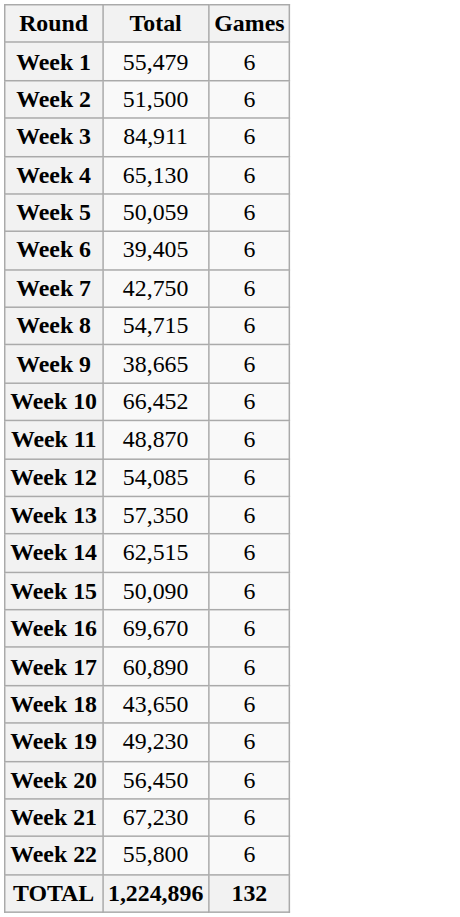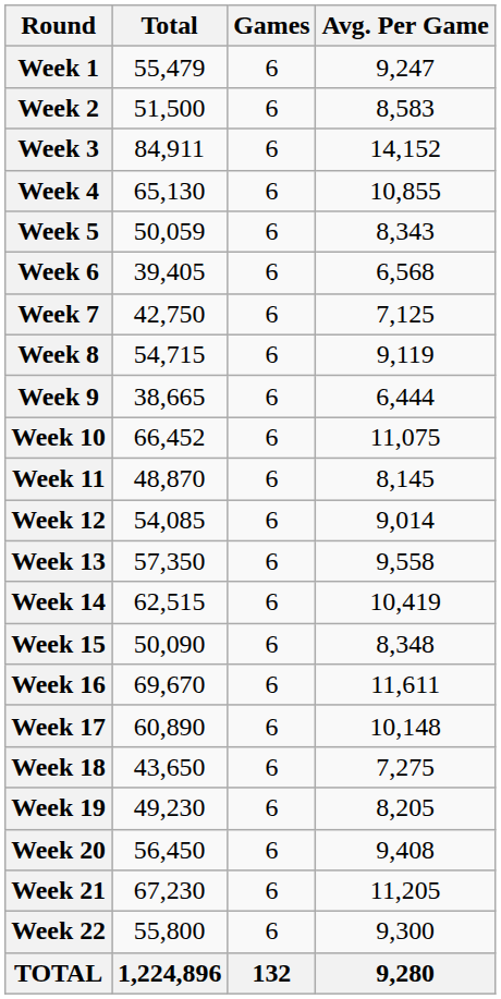 <table class="wikitable plainrowheaders sortable" style="text-align:center;">
 <tr>
 <th>Round</th>
 <th>Total</th>
 <th>Games</th>
+<th>Avg. Per Game</th>
 </tr>
 <tr>
 <th scope='row'>Week 1</th>
 <td>55,479</td>
 <td>6</td>
+<td>9,247</td>
 </tr>
 <tr>
 <th scope='row'>Week 2</th>
 <td>51,500</td>
 <td>6</td>
+<td>8,583</td>
 </tr>
 <tr>
 <th scope='row'>Week 3</th>
 <td>84,911</td>
 <td>6</td>
+<td>14,152</td>
 </tr>
 <tr>
 <th scope='row'>Week 4</th>
 <td>65,130</td>
 <td>6</td>
+<td>10,855</td>
 </tr>
 <tr>
 <th scope='row'>Week 5</th>
 <td>50,059</td>
 <td>6</td>
+<td>8,343</td>
 </tr>
 <tr>
 <th scope='row'>Week 6</th>
 <td>39,405</td>
 <td>6</td>
+<td>6,568</td>
 </tr>
 <tr>
 <th scope='row'>Week 7</th>
 <td>42,750</td>
 <td>6</td>
+<td>7,125</td>
 </tr>
 <tr>
 <th scope='row'>Week 8</th>
 <td>54,715</td>
 <td>6</td>
+<td>9,119</td>
 </tr>
 <tr>
 <th scope='row'>Week 9</th>
 <td>38,665</td>
 <td>6</td>
+<td>6,444</td>
 </tr>
 <tr>
 <th scope='row'>Week 10</th>
 <td>66,452</td>
 <td>6</td>
+<td>11,075</td>
 </tr>
 <tr>
 <th scope='row'>Week 11</th>
 <td>48,870</td>
 <td>6</td>
+<td>8,145</td>
 </tr>
 <tr>
 <th scope='row'>Week 12</th>
 <td>54,085</td>
 <td>6</td>
+<td>9,014</td>
 </tr>
 <tr>
 <th scope='row'>Week 13</th>
 <td>57,350</td>
 <td>6</td>
+<td>9,558</td>
 </tr>
 <tr>
 <th scope='row'>Week 14</th>
 <td>62,515</td>
 <td>6</td>
+<td>10,419</td>
 </tr>
 <tr>
 <th scope='row'>Week 15</th>
 <td>50,090</td>
 <td>6</td>
+<td>8,348</td>
 </tr>
 <tr>
 <th scope='row'>Week 16</th>
 <td>69,670</td>
 <td>6</td>
+<td>11,611</td>
 </tr>
 <tr>
 <th scope='row'>Week 17</th>
 <td>60,890</td>
 <td>6</td>
+<td>10,148</td>
 </tr>
 <tr>
 <th scope='row'>Week 18</th>
 <td>43,650</td>
 <td>6</td>
+<td>7,275</td>
 </tr>
 <tr>
 <th scope='row'>Week 19</th>
 <td>49,230</td>
 <td>6</td>
+<td>8,205</td>
 </tr>
 <tr>
 <th scope='row'>Week 20</th>
 <td>56,450</td>
 <td>6</td>
+<td>9,408</td>
 </tr>
 <tr>
 <th scope='row'>Week 21</th>
 <td>67,230</td>
 <td>6</td>
+<td>11,205</td>
 </tr>
 <tr>
 <th scope='row'>Week 22</th>
 <td>55,800</td>
 <td>6</td>
+<td>9,300</td>
 </tr>
 <tr>
 <th>TOTAL</th>
 <th>1,224,896</th>
 <th>132</th>
+<th>9,280</th>
 </tr>
 </table>
